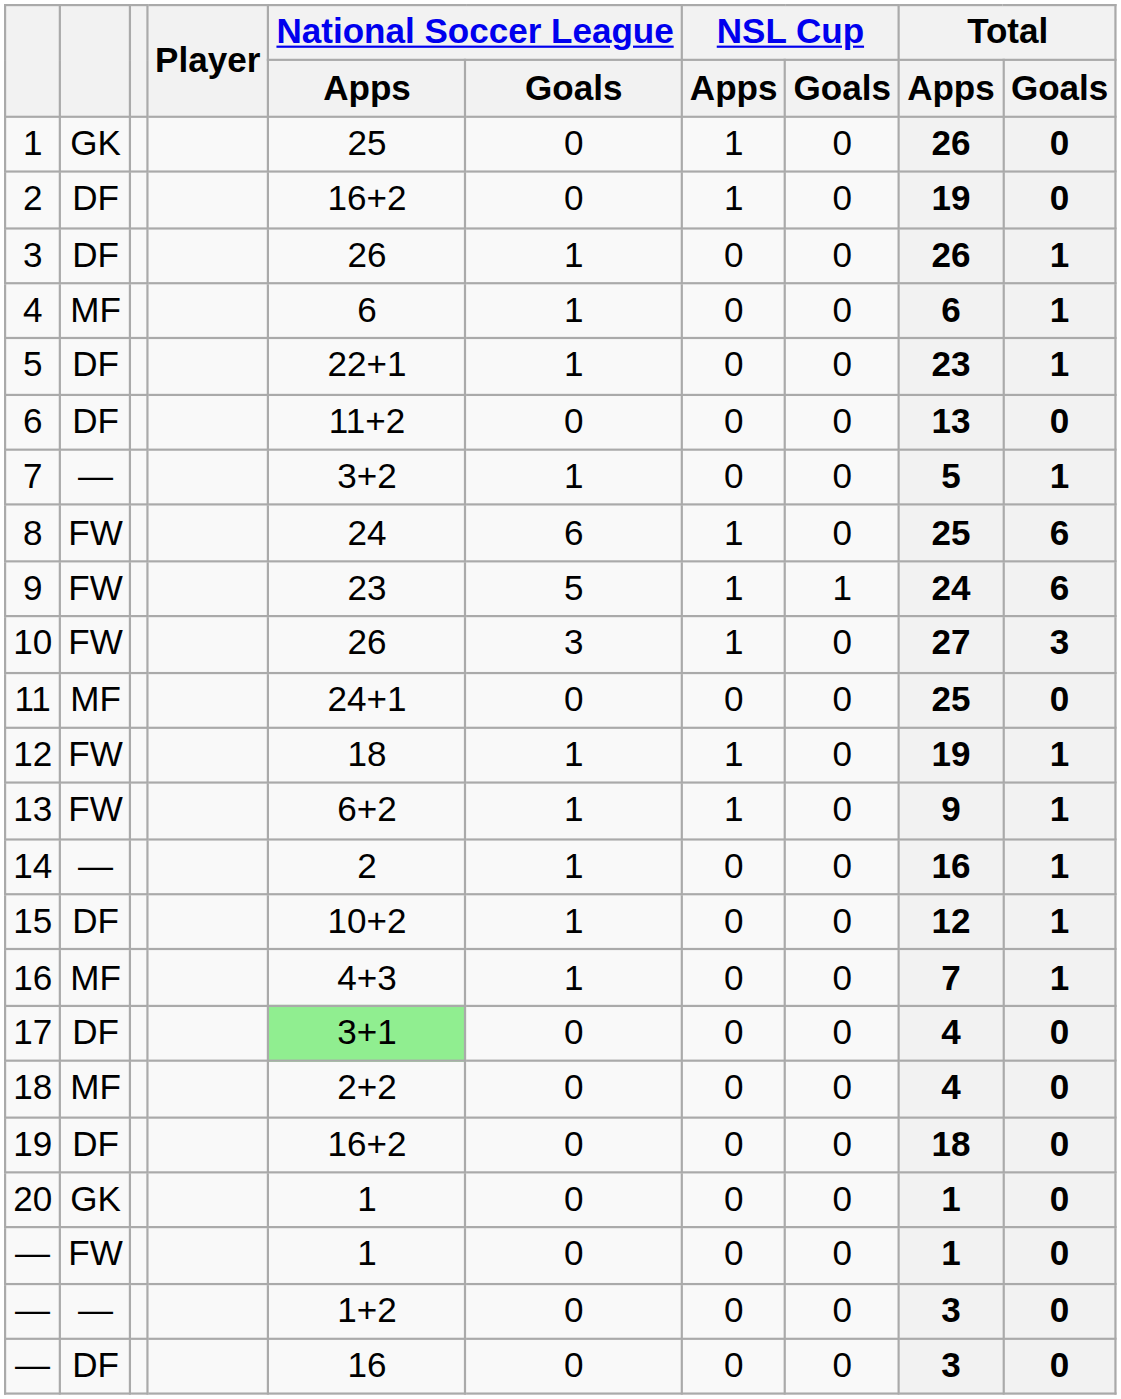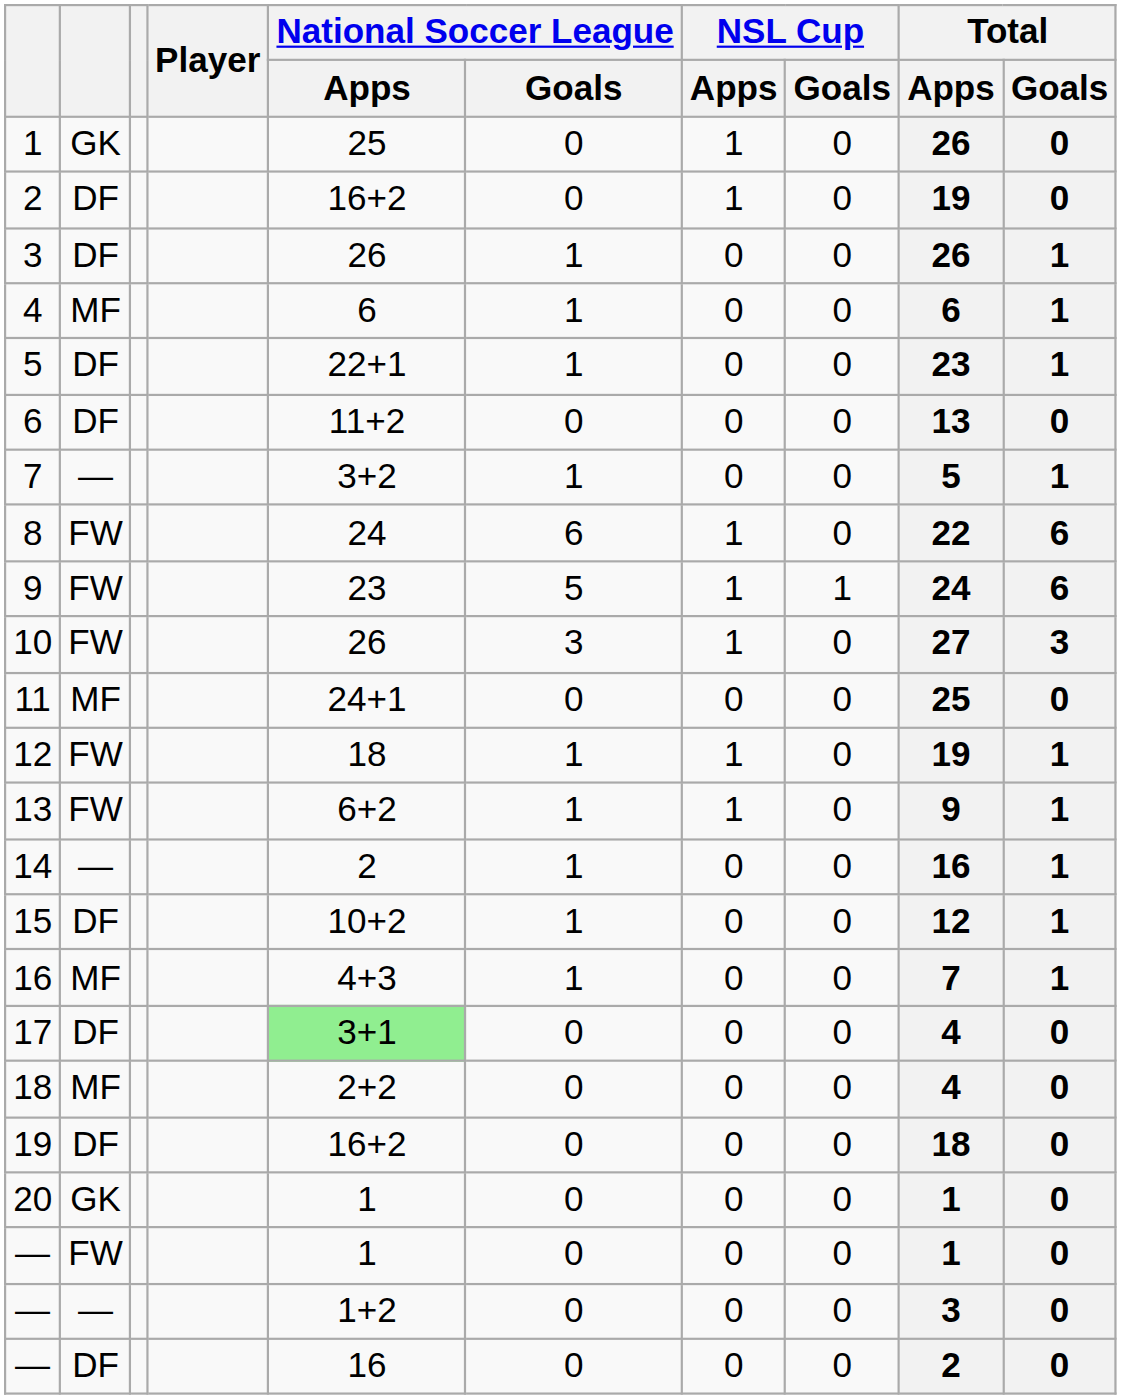 <table class="wikitable sortable" style="text-align:center">
 <tr>
 <th rowspan="2"></th>
 <th rowspan="2"></th>
 <th rowspan="2"></th>
 <th rowspan="2">Player</th>
 <th colspan="2"><a href='#'>National Soccer League</a></th>
 <th colspan="2"><a href='#'>NSL Cup</a></th>
 <th colspan="2">Total</th>
 </tr>
 <tr>
 <th>Apps</th>
 <th>Goals</th>
 <th>Apps</th>
 <th>Goals</th>
 <th>Apps</th>
 <th>Goals</th>
 </tr>
 <tr>
 <td>1</td>
 <td>GK</td>
 <td></td>
 <td align="left"><br></td>
 <td>25</td>
 <td>0<br></td>
 <td>1</td>
 <td>0<br></td>
 <th>26</th>
 <th>0</th>
 </tr>
 <tr>
 <td>2</td>
 <td>DF</td>
 <td></td>
 <td align="left"><br></td>
 <td>16+2</td>
 <td>0<br></td>
 <td>1</td>
 <td>0<br></td>
 <th>19</th>
 <th>0</th>
 </tr>
 <tr>
 <td>3</td>
 <td>DF</td>
 <td></td>
 <td align="left"><br></td>
 <td>26</td>
 <td>1<br></td>
 <td>0</td>
 <td>0<br></td>
 <th>26</th>
 <th>1</th>
 </tr>
 <tr>
 <td>4</td>
 <td>MF</td>
 <td></td>
 <td align="left"><br></td>
 <td>6</td>
 <td>1<br></td>
 <td>0</td>
 <td>0<br></td>
 <th>6</th>
 <th>1</th>
 </tr>
 <tr>
 <td>5</td>
 <td>DF</td>
 <td></td>
 <td align="left"><br></td>
 <td>22+1</td>
 <td>1<br></td>
 <td>0</td>
 <td>0<br></td>
 <th>23</th>
 <th>1</th>
 </tr>
 <tr>
 <td>6</td>
 <td>DF</td>
 <td></td>
 <td align="left"><br></td>
 <td>11+2</td>
 <td>0<br></td>
 <td>0</td>
 <td>0<br></td>
 <th>13</th>
 <th>0</th>
 </tr>
 <tr>
 <td>7</td>
 <td>—</td>
 <td></td>
 <td align="left"><br></td>
 <td>3+2</td>
 <td>1<br></td>
 <td>0</td>
 <td>0<br></td>
 <th>5</th>
 <th>1</th>
 </tr>
 <tr>
 <td>8</td>
 <td>FW</td>
 <td></td>
 <td align="left"><br></td>
 <td>24</td>
 <td>6<br></td>
 <td>1</td>
 <td>0<br></td>
-<th>25</th>
+<th>22</th>
 <th>6</th>
 </tr>
 <tr>
 <td>9</td>
 <td>FW</td>
 <td></td>
 <td align="left"><br></td>
 <td>23</td>
 <td>5<br></td>
 <td>1</td>
 <td>1<br></td>
 <th>24</th>
 <th>6</th>
 </tr>
 <tr>
 <td>10</td>
 <td>FW</td>
 <td></td>
 <td align="left"><br></td>
 <td>26</td>
 <td>3<br></td>
 <td>1</td>
 <td>0<br></td>
 <th>27</th>
 <th>3</th>
 </tr>
 <tr>
 <td>11</td>
 <td>MF</td>
 <td></td>
 <td align="left"><br></td>
 <td>24+1</td>
 <td>0<br></td>
 <td>0</td>
 <td>0<br></td>
 <th>25</th>
 <th>0</th>
 </tr>
 <tr>
 <td>12</td>
 <td>FW</td>
 <td></td>
 <td align="left"><br></td>
 <td>18</td>
 <td>1<br></td>
 <td>1</td>
 <td>0<br></td>
 <th>19</th>
 <th>1</th>
 </tr>
 <tr>
 <td>13</td>
 <td>FW</td>
 <td></td>
 <td align="left"><br></td>
 <td>6+2</td>
 <td>1<br></td>
 <td>1</td>
 <td>0<br></td>
 <th>9</th>
 <th>1</th>
 </tr>
 <tr>
 <td>14</td>
 <td>—</td>
 <td></td>
 <td align="left"><br></td>
 <td>2</td>
 <td>1<br></td>
 <td>0</td>
 <td>0<br></td>
 <th>16</th>
 <th>1</th>
 </tr>
 <tr>
 <td>15</td>
 <td>DF</td>
 <td></td>
 <td align="left"><br></td>
 <td>10+2</td>
 <td>1<br></td>
 <td>0</td>
 <td>0<br></td>
 <th>12</th>
 <th>1</th>
 </tr>
 <tr>
 <td>16</td>
 <td>MF</td>
 <td></td>
 <td align="left"><br></td>
 <td>4+3</td>
 <td>1<br></td>
 <td>0</td>
 <td>0<br></td>
 <th>7</th>
 <th>1</th>
 </tr>
 <tr>
 <td>17</td>
 <td>DF</td>
 <td></td>
 <td align="left"><br></td>
 <td style="background: lightgreen;">3+1</td>
 <td>0<br></td>
 <td>0</td>
 <td>0<br></td>
 <th>4</th>
 <th>0</th>
 </tr>
 <tr>
 <td>18</td>
 <td>MF</td>
 <td></td>
 <td align="left"><br></td>
 <td>2+2</td>
 <td>0<br></td>
 <td>0</td>
 <td>0<br></td>
 <th>4</th>
 <th>0</th>
 </tr>
 <tr>
 <td>19</td>
 <td>DF</td>
 <td></td>
 <td align="left"><br></td>
 <td>16+2</td>
 <td>0<br></td>
 <td>0</td>
 <td>0<br></td>
 <th>18</th>
 <th>0</th>
 </tr>
 <tr>
 <td>20</td>
 <td>GK</td>
 <td></td>
 <td align="left"><br></td>
 <td>1</td>
 <td>0<br></td>
 <td>0</td>
 <td>0<br></td>
 <th>1</th>
 <th>0</th>
 </tr>
 <tr>
 <td>—</td>
 <td>FW</td>
 <td></td>
 <td align="left"><br></td>
 <td>1</td>
 <td>0<br></td>
 <td>0</td>
 <td>0<br></td>
 <th>1</th>
 <th>0</th>
 </tr>
 <tr>
 <td>—</td>
 <td>—</td>
 <td></td>
 <td align="left"><br></td>
 <td>1+2</td>
 <td>0<br></td>
 <td>0</td>
 <td>0<br></td>
 <th>3</th>
 <th>0</th>
 </tr>
 <tr>
 <td>—</td>
 <td>DF</td>
 <td></td>
 <td align="left"><br></td>
 <td>16</td>
 <td>0<br></td>
 <td>0</td>
 <td>0<br></td>
-<th>3</th>
+<th>2</th>
 <th>0</th>
 </tr>
 </table>
